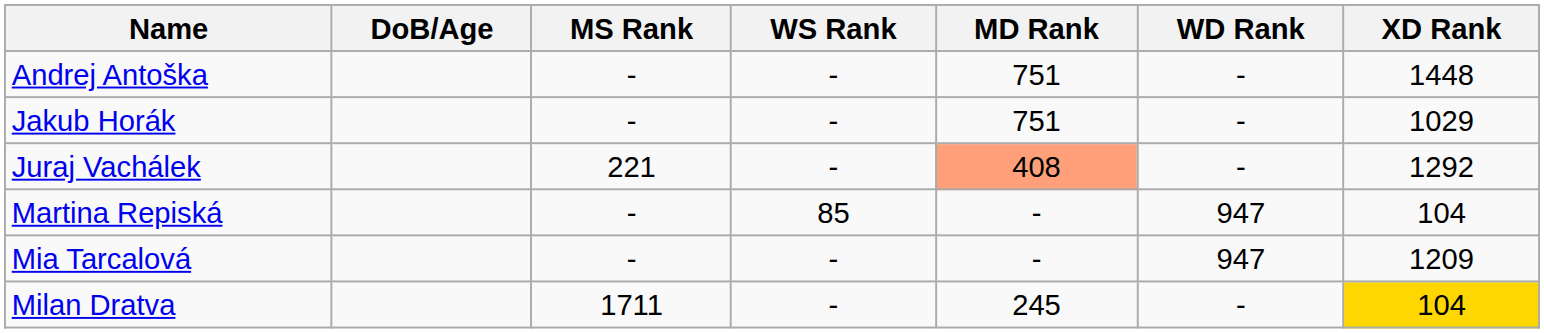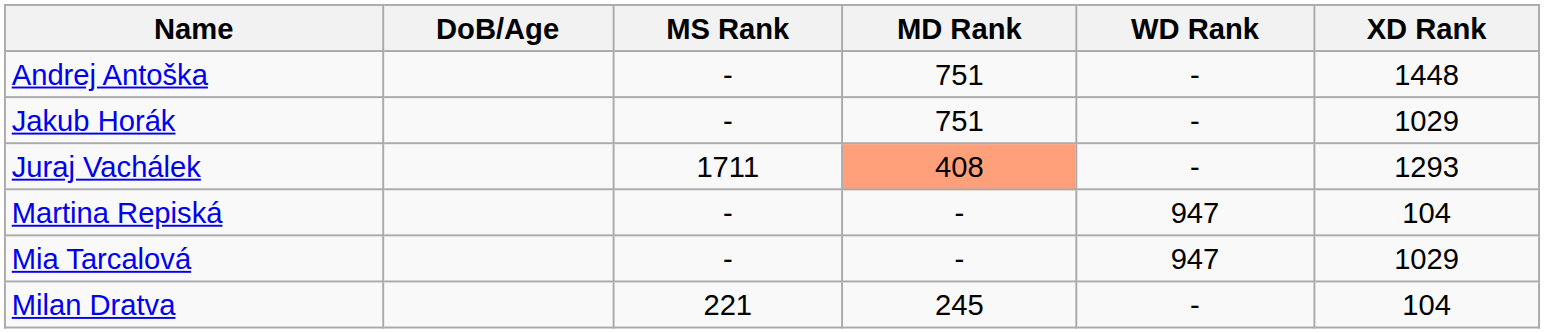 <table class="wikitable"  style="width:800px; font-size:95%; text-align:center">
 <tr>
 <th align="left">Name</th>
 <th align="left">DoB/Age</th>
 <th align="left">MS Rank</th>
-<th align="left">WS Rank</th>
 <th align="left">MD Rank</th>
 <th align="left">WD Rank</th>
 <th align="left">XD Rank</th>
 </tr>
 <tr>
 <td align="left"><a href='#'>Andrej Antoška</a></td>
 <td align="left"></td>
-<td>-</td>
 <td>-</td>
 <td>751</td>
 <td>-</td>
 <td>1448</td>
 </tr>
 <tr>
 <td align="left"><a href='#'>Jakub Horák</a></td>
 <td align="left"></td>
 <td>-</td>
-<td>-</td>
 <td>751</td>
 <td>-</td>
 <td>1029</td>
 </tr>
 <tr>
 <td align="left"><a href='#'>Juraj Vachálek</a></td>
 <td align="left"></td>
-<td>221</td>
-<td>-</td>
+<td>1711</td>
 <td style="background: lightsalmon;">408</td>
 <td>-</td>
-<td>1292</td>
+<td>1293</td>
 </tr>
 <tr>
 <td align="left"><a href='#'>Martina Repiská</a></td>
 <td align="left"></td>
 <td>-</td>
-<td>85</td>
 <td>-</td>
 <td>947</td>
 <td>104</td>
 </tr>
 <tr>
 <td align="left"><a href='#'>Mia Tarcalová</a></td>
 <td align="left"></td>
 <td>-</td>
 <td>-</td>
-<td>-</td>
 <td>947</td>
-<td>1209</td>
+<td>1029</td>
 </tr>
 <tr>
 <td align="left"><a href='#'>Milan Dratva</a></td>
 <td align="left"></td>
-<td>1711</td>
-<td>-</td>
+<td>221</td>
 <td>245</td>
 <td>-</td>
-<td style="background: gold;">104</td>
+<td>104</td>
 </tr>
 </table>
